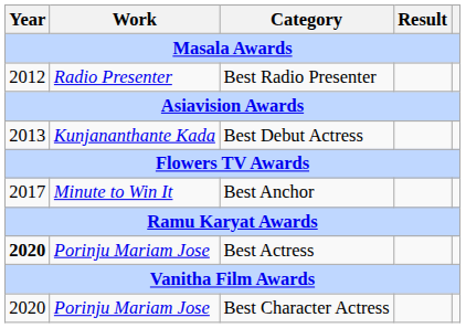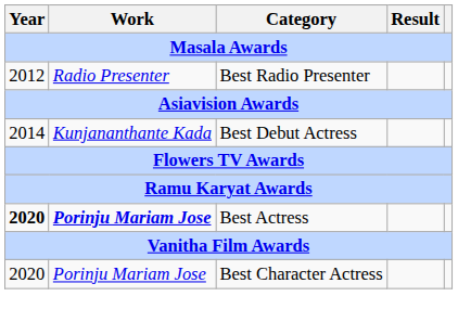 <table class="wikitable sortable">
 <tr>
 <th>Year</th>
 <th>Work</th>
 <th>Category</th>
 <th>Result</th>
 <th scope="col" class="unsortable"></th>
 </tr>
 <tr>
 <th style="background:#bfd7ff;" colspan="5"><strong><a href='#'>Masala Awards</a></strong></th>
 </tr>
 <tr>
 <td>2012</td>
 <td><em><a href='#'>Radio Presenter</a></em></td>
 <td>Best Radio Presenter</td>
 <td></td>
 <td></td>
 </tr>
 <tr>
 <th style="background:#bfd7ff;" colspan="5"><strong><a href='#'>Asiavision Awards</a></strong></th>
 </tr>
 <tr>
-<td>2013</td>
+<td>2014</td>
 <td><em><a href='#'>Kunjananthante Kada</a></em></td>
 <td>Best Debut Actress</td>
 <td></td>
 <td></td>
 </tr>
 <tr>
 <th style="background:#bfd7ff;" colspan="5"><strong><a href='#'>Flowers TV Awards</a></strong></th>
 </tr>
 <tr>
-<td>2017</td>
-<td><em><a href='#'>Minute to Win It</a></em></td>
-<td>Best Anchor</td>
-<td></td>
-<td></td>
-</tr>
-<tr>
 <th style="background:#bfd7ff;" colspan="5"><strong><a href='#'>Ramu Karyat Awards</a></strong></th>
 </tr>
 <tr>
 <td><strong>2020</strong></td>
-<td><em><a href='#'>Porinju Mariam Jose</a></em></td>
+<td><strong><em><a href='#'>Porinju Mariam Jose</a></em></strong></td>
 <td>Best Actress</td>
 <td></td>
 <td></td>
 </tr>
 <tr>
 <th style="background:#bfd7ff;" colspan="5"><strong><a href='#'>Vanitha Film Awards</a></strong></th>
 </tr>
 <tr>
 <td>2020</td>
 <td><em><a href='#'>Porinju Mariam Jose</a></em></td>
 <td>Best Character Actress</td>
 <td></td>
 <td></td>
 </tr>
 </table>
